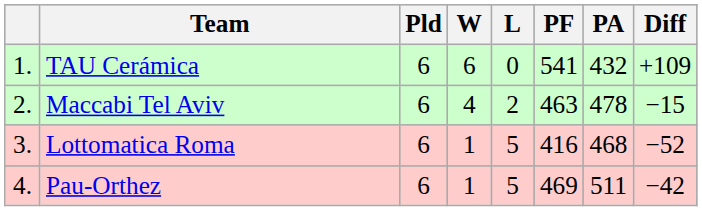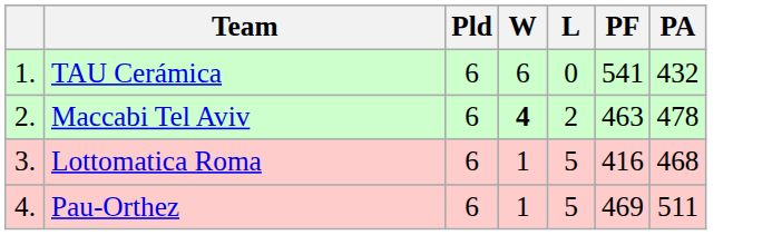 <table class=wikitable style="text-align:center">
 <tr>
 <th width=15></th>
 <th width=220>Team</th>
 <th width=20>Pld</th>
 <th width=20>W</th>
 <th width=20>L</th>
 <th width=20>PF</th>
 <th width=20>PA</th>
-<th width=30>Diff</th>
 </tr>
 <tr bgcolor=ccffcc>
 <td>1.</td>
 <td align=left> <a href='#'>TAU Cerámica</a></td>
 <td>6</td>
 <td>6</td>
 <td>0</td>
 <td>541</td>
 <td>432</td>
-<td>+109</td>
 </tr>
 <tr bgcolor=ccffcc>
 <td>2.</td>
 <td align=left> <a href='#'>Maccabi Tel Aviv</a></td>
 <td>6</td>
-<td>4</td>
+<td><strong>4</strong></td>
 <td>2</td>
 <td>463</td>
 <td>478</td>
-<td>−15</td>
 </tr>
 <tr bgcolor=ffcccc>
 <td>3.</td>
 <td align=left> <a href='#'>Lottomatica Roma</a></td>
 <td>6</td>
 <td>1</td>
 <td>5</td>
 <td>416</td>
 <td>468</td>
-<td>−52</td>
 </tr>
 <tr bgcolor=ffcccc>
 <td>4.</td>
 <td align=left> <a href='#'>Pau-Orthez</a></td>
 <td>6</td>
 <td>1</td>
 <td>5</td>
 <td>469</td>
 <td>511</td>
-<td>−42</td>
 </tr>
 </table>
